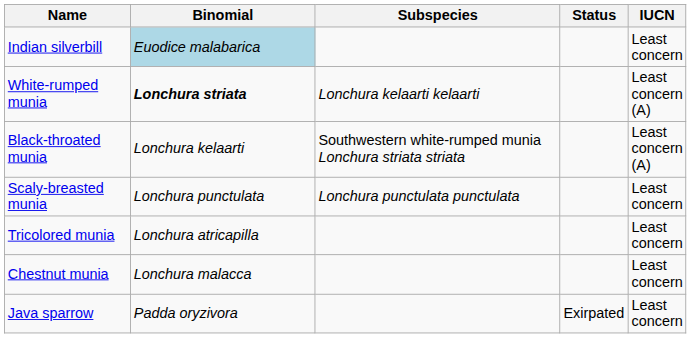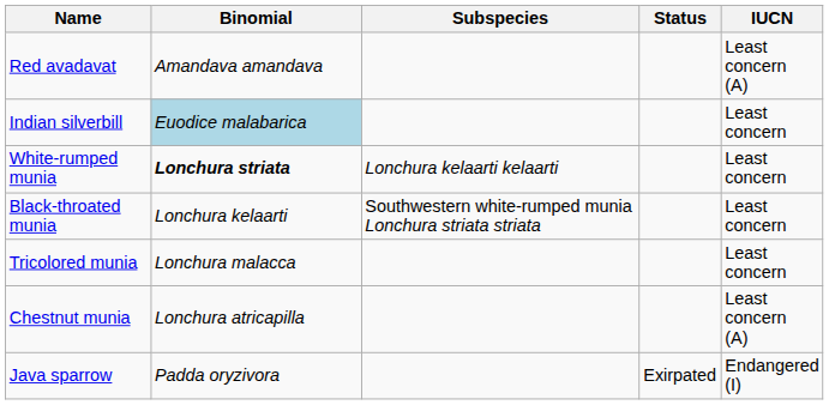 <table width=60% class="wikitable">
 <tr>
 <th width=20%>Name</th>
 <th width=30%>Binomial</th>
 <th width=40%>Subspecies</th>
 <th width=30%>Status</th>
 <th width=30%>IUCN</th>
+</tr>
+<tr>
+<td><a href='#'>Red avadavat</a><br></td>
+<td><em>Amandava amandava</em></td>
+<td></td>
+<td></td>
+<td>Least concern<br>(A)</td>
 </tr>
 <tr>
 <td><a href='#'>Indian silverbill</a><br></td>
 <td style="background: lightblue;"><em>Euodice malabarica</em></td>
 <td></td>
 <td></td>
 <td>Least concern</td>
 </tr>
 <tr>
 <td><a href='#'>White-rumped munia</a><br></td>
 <td><strong><em>Lonchura striata</em></strong></td>
 <td><em>Lonchura kelaarti kelaarti</em></td>
 <td></td>
-<td>Least concern<br>(A)</td>
+<td>Least concern</td>
 </tr>
 <tr>
 <td><a href='#'>Black-throated munia</a><br></td>
 <td><em>Lonchura kelaarti</em></td>
 <td>Southwestern white-rumped munia<br><em>Lonchura striata striata</em></td>
 <td></td>
-<td>Least concern<br>(A)</td>
-</tr>
-<tr>
-<td><a href='#'>Scaly-breasted munia</a><br></td>
-<td><em>Lonchura punctulata</em></td>
-<td><em>Lonchura punctulata punctulata</em></td>
-<td></td>
 <td>Least concern</td>
 </tr>
 <tr>
 <td><a href='#'>Tricolored munia</a><br></td>
-<td><em>Lonchura atricapilla</em></td>
+<td><em>Lonchura malacca</em></td>
 <td></td>
 <td></td>
 <td>Least concern</td>
 </tr>
 <tr>
 <td><a href='#'>Chestnut munia</a><br></td>
-<td><em>Lonchura malacca</em></td>
+<td><em>Lonchura atricapilla</em></td>
 <td></td>
 <td></td>
-<td>Least concern</td>
+<td>Least concern<br>(A)</td>
 </tr>
 <tr>
 <td><a href='#'>Java sparrow</a><br></td>
 <td><em>Padda oryzivora</em></td>
 <td></td>
 <td>Exirpated</td>
-<td>Least concern</td>
+<td>Endangered<br>(I)</td>
 </tr>
 </table>
